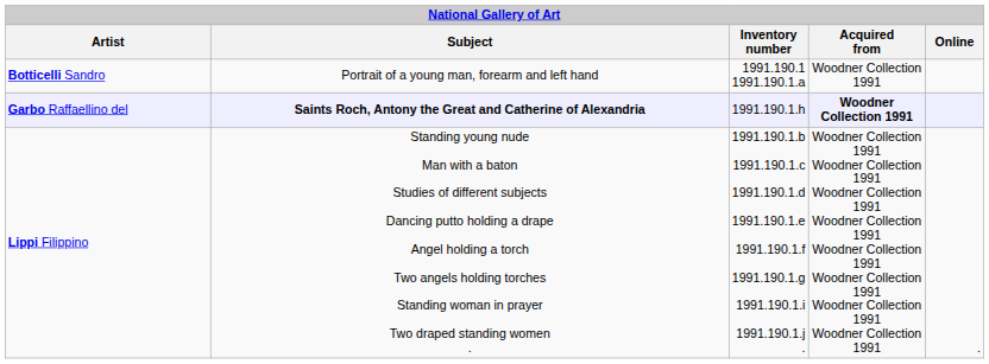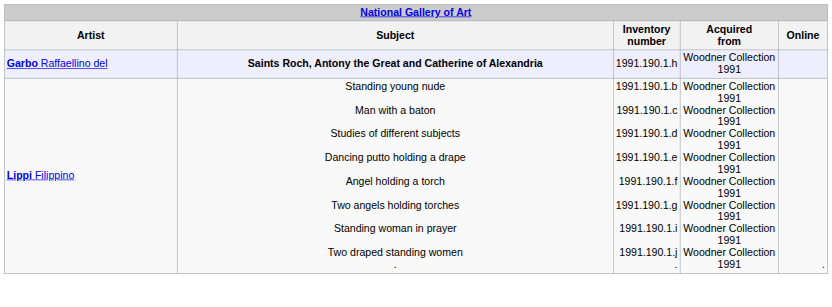 <table class="wikitable">
 <tr>
 <td colspan="5" align="center" bgcolor="#CCCCCC"><strong><a href='#'>National Gallery of Art</a></strong></td>
 </tr>
 <tr>
 <th width="21%">Artist</th>
 <th width="53%">Subject</th>
 <th width="6%">Inventory<br>number</th>
 <th width="12%">Acquired<br>from</th>
 <th>Online</th>
 </tr>
-<tr>
-<td align="left"><a href='#'><strong>Botticelli</strong> Sandro</a></td>
-<td align="center">Portrait of a young man, forearm and left hand</td>
-<td align="right">1991.190.1<br>1991.190.1.a</td>
-<td align="center">Woodner Collection 1991</td>
-<td align="right"><br></td>
-</tr>
 <tr bgcolor="#EEEEFF">
 <td align="left"><a href='#'><strong>Garbo</strong> Raffaellino del</a></td>
 <td align="center"><strong>Saints Roch, Antony the Great and Catherine of Alexandria</strong></td>
 <td align="right">1991.190.1.h</td>
-<td align="center"><strong>Woodner Collection 1991</strong></td>
+<td align="center">Woodner Collection 1991</td>
 <td align="right"></td>
 </tr>
 <tr>
 <td align="left"><a href='#'><strong>Lippi</strong> Filippino</a></td>
 <td align="center">Standing young nude<br><br>Man with a baton<br><br>Studies of different subjects<br><br>Dancing putto holding a drape<br><br>Angel holding a torch<br><br>Two angels holding torches<br><br>Standing woman in prayer<br><br>Two draped standing women<br>.</td>
 <td align="right">1991.190.1.b<br><br>1991.190.1.c<br><br>1991.190.1.d<br><br>1991.190.1.e<br><br>1991.190.1.f<br><br>1991.190.1.g<br><br>1991.190.1.i<br><br>1991.190.1.j<br>.</td>
 <td align="center">Woodner Collection 1991<br>Woodner Collection 1991<br>Woodner Collection 1991<br>Woodner Collection 1991<br>Woodner Collection 1991<br>Woodner Collection 1991<br>Woodner Collection 1991<br>Woodner Collection 1991</td>
 <td align="right"><br><br><br><br><br><br><br><br><br><br><br><br><br><br><br>.</td>
 </tr>
 </table>
